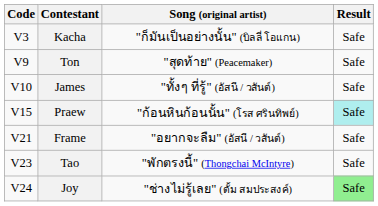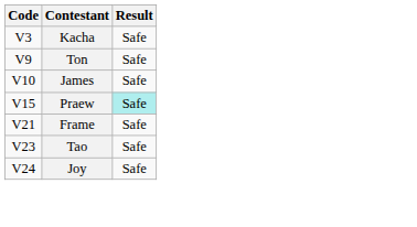 <table class="wikitable" style="text-align:center;">
 <tr>
 <th scope="col">Code</th>
 <th scope="col">Contestant</th>
-<th style="width:290px;" scope="col">Song <small>(original artist)</small></th>
 <th scope="col">Result</th>
 </tr>
 <tr>
 <td>V3</td>
 <th scope="row" style="font-weight:normal;">Kacha</th>
-<td>"ก็มันเป็นอย่างนั้น" <small>(บิลลี่ โอแกน)</small></td>
 <td>Safe</td>
 </tr>
 <tr>
 <td>V9</td>
 <th scope="row" style="font-weight:normal;">Ton</th>
-<td>"สุดท้าย" <small>(Peacemaker)</small></td>
 <td>Safe</td>
 </tr>
 <tr>
 <td>V10</td>
 <th scope="row" style="font-weight:normal;">James</th>
-<td>"ทั้งๆ ที่รู้" <small>(อัสนี / วสันต์)</small></td>
 <td>Safe</td>
 </tr>
 <tr>
 <td>V15</td>
 <th scope="row" style="font-weight:normal;">Praew</th>
-<td>"ก้อนหินก้อนนั้น" <small>(โรส ศรินทิพย์)</small></td>
 <td style="background: paleturquoise;">Safe</td>
 </tr>
 <tr>
 <td>V21</td>
 <th scope="row" style="font-weight:normal;">Frame</th>
-<td>"อยากจะลืม" <small>(อัสนี / วสันต์)</small></td>
 <td>Safe</td>
 </tr>
 <tr>
 <td>V23</td>
 <th scope="row" style="font-weight:normal;">Tao</th>
-<td>"พักตรงนี้" <small>(<a href='#'>Thongchai McIntyre</a>)</small></td>
 <td>Safe</td>
 </tr>
 <tr>
 <td>V24</td>
 <th scope="row" style="font-weight:normal;">Joy</th>
-<td>"ช่างไม่รู้เลย" <small>(ตั้ม สมประสงค์)</small></td>
-<td style="background: lightgreen;">Safe</td>
+<td>Safe</td>
 </tr>
 </table>
